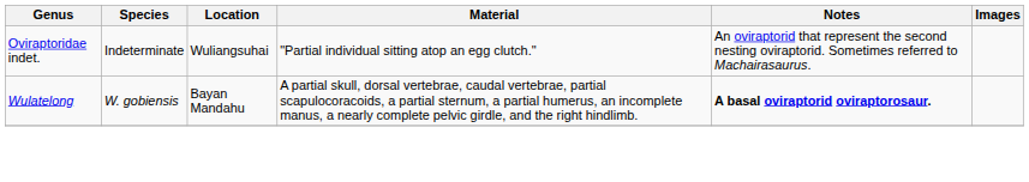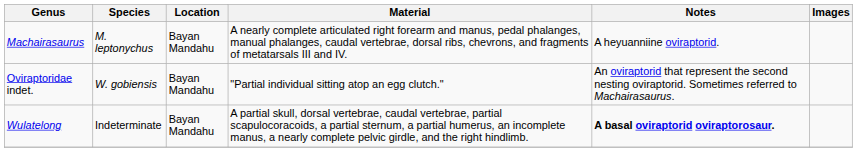 <table class="wikitable sortable">
 <tr>
 <th>Genus</th>
 <th>Species</th>
 <th>Location</th>
 <th>Material</th>
 <th>Notes</th>
 <th>Images</th>
 </tr>
 <tr>
+<td><em><a href='#'>Machairasaurus</a></em></td>
+<td><em>M. leptonychus</em></td>
+<td>Bayan Mandahu</td>
+<td>A nearly complete articulated right forearm and manus, pedal phalanges, manual phalanges, caudal vertebrae, dorsal ribs, chevrons, and fragments of metatarsals III and IV.</td>
+<td>A heyuanniine <a href='#'>oviraptorid</a>.</td>
+<td></td>
+</tr>
+<tr>
 <td><a href='#'>Oviraptoridae</a> indet.</td>
-<td>Indeterminate</td>
-<td>Wuliangsuhai</td>
+<td><em>W. gobiensis</em></td>
+<td>Bayan Mandahu</td>
 <td>"Partial individual sitting atop an egg clutch."</td>
 <td>An <a href='#'>oviraptorid</a> that represent the second nesting oviraptorid. Sometimes referred to <em>Machairasaurus</em>.</td>
 <td></td>
 </tr>
 <tr>
 <td><em><a href='#'>Wulatelong</a></em></td>
-<td><em>W. gobiensis</em></td>
+<td>Indeterminate</td>
 <td>Bayan Mandahu</td>
 <td>A partial skull, dorsal vertebrae, caudal vertebrae, partial scapulocoracoids, a partial sternum, a partial humerus, an incomplete manus, a nearly complete pelvic girdle, and the right hindlimb.</td>
 <td><strong>A basal <a href='#'>oviraptorid</a> <a href='#'>oviraptorosaur</a>.</strong></td>
 <td></td>
 </tr>
 <tr>
 </tr>
 </table>
